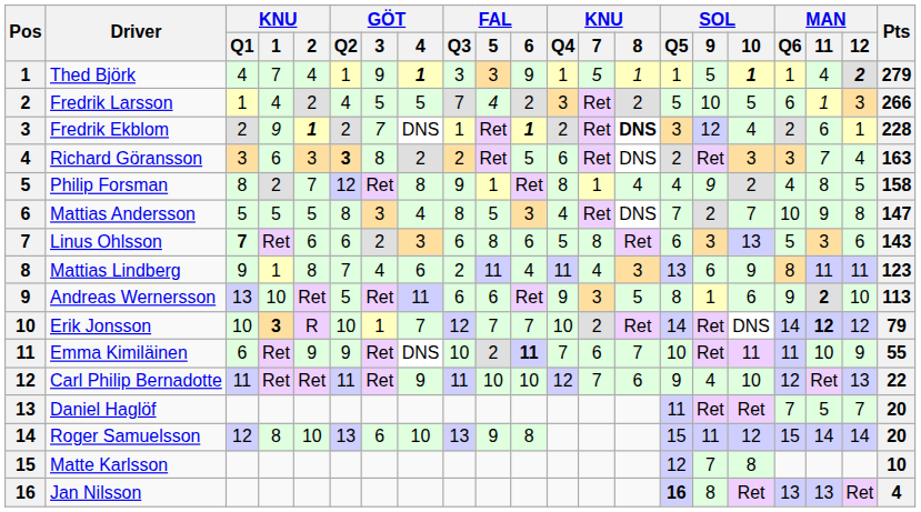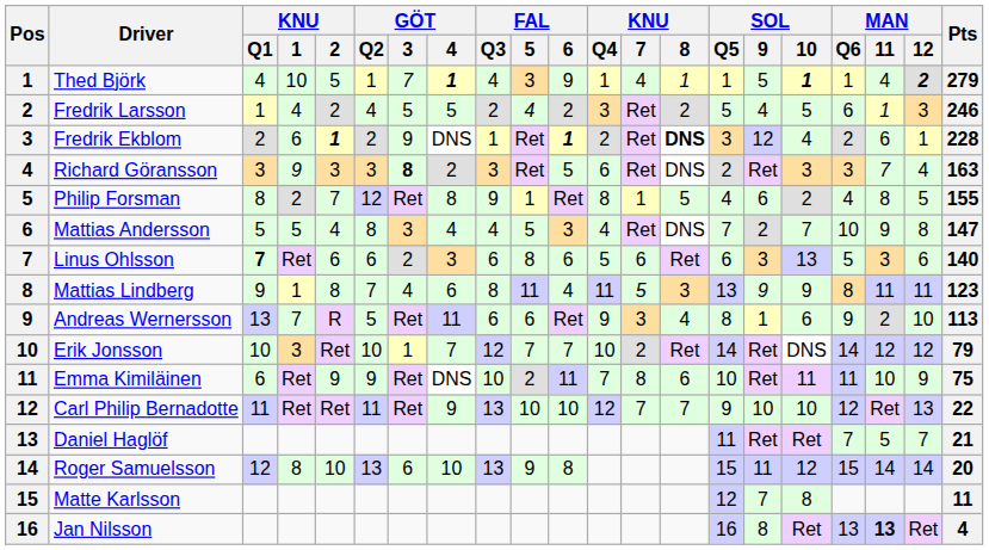 <table class="wikitable" style="font-size: 85%; text-align: center;">
 <tr valign="top">
 <th valign="middle" rowspan=2>Pos</th>
 <th valign="middle" rowspan=2>Driver</th>
 <th colspan="3"><a href='#'>KNU</a></th>
 <th colspan="3"><a href='#'>GÖT</a></th>
 <th colspan="3"><a href='#'>FAL</a></th>
 <th colspan="3"><a href='#'>KNU</a></th>
 <th colspan="3"><a href='#'>SOL</a></th>
 <th colspan="3"><a href='#'>MAN</a></th>
 <th valign="middle" rowspan=2>Pts</th>
 </tr>
 <tr>
 <th>Q1</th>
 <th>1</th>
 <th>2</th>
 <th>Q2</th>
 <th>3</th>
 <th>4</th>
 <th>Q3</th>
 <th>5</th>
 <th>6</th>
 <th>Q4</th>
 <th>7</th>
 <th>8</th>
 <th>Q5</th>
 <th>9</th>
 <th>10</th>
 <th>Q6</th>
 <th>11</th>
 <th>12</th>
 </tr>
 <tr>
 <th>1</th>
 <td align=left> <a href='#'>Thed Björk</a></td>
 <td style="background:#dfffdf;">4</td>
-<td style="background:#dfffdf;">7</td>
+<td style="background:#dfffdf;">10</td>
+<td style="background:#dfffdf;">5</td>
+<td style="background:#ffffbf;">1</td>
+<td style="background:#dfffdf;"><em>7</em></td>
+<td style="background:#ffffbf;"><strong><em>1</em></strong></td>
 <td style="background:#dfffdf;">4</td>
-<td style="background:#ffffbf;">1</td>
-<td style="background:#dfffdf;">9</td>
-<td style="background:#ffffbf;"><strong><em>1</em></strong></td>
-<td style="background:#dfffdf;">3</td>
 <td style="background:#ffdf9f;">3</td>
 <td style="background:#dfffdf;">9</td>
 <td style="background:#ffffbf;">1</td>
-<td style="background:#dfffdf;"><em>5</em></td>
+<td style="background:#dfffdf;">4</td>
 <td style="background:#ffffbf;"><em>1</em></td>
 <td style="background:#ffffbf;">1</td>
 <td style="background:#dfffdf;">5</td>
 <td style="background:#ffffbf;"><strong><em>1</em></strong></td>
 <td style="background:#ffffbf;">1</td>
 <td style="background:#dfffdf;">4</td>
 <td style="background:#dfdfdf;"><strong><em>2</em></strong></td>
 <th>279</th>
 </tr>
 <tr>
 <th>2</th>
 <td align=left> <a href='#'>Fredrik Larsson</a></td>
 <td style="background:#ffffbf;">1</td>
 <td style="background:#dfffdf;">4</td>
 <td style="background:#dfdfdf;">2</td>
 <td style="background:#dfffdf;">4</td>
 <td style="background:#dfffdf;">5</td>
 <td style="background:#dfffdf;">5</td>
-<td style="background:#dfdfdf;">7</td>
+<td style="background:#dfdfdf;">2</td>
 <td style="background:#dfffdf;"><em>4</em></td>
 <td style="background:#dfdfdf;">2</td>
 <td style="background:#ffdf9f;">3</td>
 <td style="background:#efcfff;">Ret</td>
 <td style="background:#dfdfdf;">2</td>
 <td style="background:#dfffdf;">5</td>
-<td style="background:#dfffdf;">10</td>
+<td style="background:#dfffdf;">4</td>
 <td style="background:#dfffdf;">5</td>
 <td style="background:#dfffdf;">6</td>
 <td style="background:#ffffbf;"><em>1</em></td>
 <td style="background:#ffdf9f;">3</td>
-<th>266</th>
+<th>246</th>
 </tr>
 <tr>
 <th>3</th>
 <td align=left> <a href='#'>Fredrik Ekblom</a></td>
 <td style="background:#dfdfdf;">2</td>
-<td style="background:#dfffdf;"><em>9</em></td>
+<td style="background:#dfffdf;">6</td>
 <td style="background:#ffffbf;"><strong><em>1</em></strong></td>
 <td style="background:#dfdfdf;">2</td>
-<td style="background:#dfffdf;"><em>7</em></td>
+<td style="background:#dfffdf;">9</td>
 <td style="background:#ffffff;">DNS</td>
 <td style="background:#ffffbf;">1</td>
 <td style="background:#efcfff;">Ret</td>
 <td style="background:#ffffbf;"><strong><em>1</em></strong></td>
 <td style="background:#dfdfdf;">2</td>
 <td style="background:#efcfff;">Ret</td>
 <td style="background:#ffffff;"><strong>DNS</strong></td>
 <td style="background:#ffdf9f;">3</td>
 <td style="background:#cfcfff;">12</td>
 <td style="background:#dfffdf;">4</td>
 <td style="background:#dfdfdf;">2</td>
 <td style="background:#dfffdf;">6</td>
 <td style="background:#ffffbf;">1</td>
 <th>228</th>
 </tr>
 <tr>
 <th>4</th>
 <td align=left> <a href='#'>Richard Göransson</a></td>
 <td style="background:#ffdf9f;">3</td>
-<td style="background:#dfffdf;">6</td>
+<td style="background:#dfffdf;"><em>9</em></td>
 <td style="background:#ffdf9f;">3</td>
-<td style="background:#ffdf9f;"><strong>3</strong></td>
-<td style="background:#dfffdf;">8</td>
+<td style="background:#ffdf9f;">3</td>
+<td style="background:#dfffdf;"><strong>8</strong></td>
 <td style="background:#dfdfdf;">2</td>
-<td style="background:#ffdf9f;">2</td>
+<td style="background:#ffdf9f;">3</td>
 <td style="background:#efcfff;">Ret</td>
 <td style="background:#dfffdf;">5</td>
 <td style="background:#dfffdf;">6</td>
 <td style="background:#efcfff;">Ret</td>
 <td style="background:#ffffff;">DNS</td>
 <td style="background:#dfdfdf;">2</td>
 <td style="background:#efcfff;">Ret</td>
 <td style="background:#ffdf9f;">3</td>
 <td style="background:#ffdf9f;">3</td>
 <td style="background:#dfffdf;"><em>7</em></td>
 <td style="background:#dfffdf;">4</td>
 <th>163</th>
 </tr>
 <tr>
 <th>5</th>
 <td align=left> <a href='#'>Philip Forsman</a></td>
 <td style="background:#dfffdf;">8</td>
 <td style="background:#dfdfdf;">2</td>
 <td style="background:#dfffdf;">7</td>
 <td style="background:#cfcfff;">12</td>
 <td style="background:#efcfff;">Ret</td>
 <td style="background:#dfffdf;">8</td>
 <td style="background:#dfffdf;">9</td>
 <td style="background:#ffffbf;">1</td>
 <td style="background:#efcfff;">Ret</td>
 <td style="background:#dfffdf;">8</td>
 <td style="background:#ffffbf;">1</td>
+<td style="background:#dfffdf;">5</td>
 <td style="background:#dfffdf;">4</td>
-<td style="background:#dfffdf;">4</td>
-<td style="background:#dfffdf;"><em>9</em></td>
+<td style="background:#dfffdf;">6</td>
 <td style="background:#dfdfdf;">2</td>
 <td style="background:#dfffdf;">4</td>
 <td style="background:#dfffdf;">8</td>
 <td style="background:#dfffdf;">5</td>
-<th>158</th>
+<th>155</th>
 </tr>
 <tr>
 <th>6</th>
 <td align=left> <a href='#'>Mattias Andersson</a></td>
 <td style="background:#dfffdf;">5</td>
 <td style="background:#dfffdf;">5</td>
-<td style="background:#dfffdf;">5</td>
+<td style="background:#dfffdf;">4</td>
 <td style="background:#dfffdf;">8</td>
 <td style="background:#ffdf9f;">3</td>
 <td style="background:#dfffdf;">4</td>
-<td style="background:#dfffdf;">8</td>
+<td style="background:#dfffdf;">4</td>
 <td style="background:#dfffdf;">5</td>
 <td style="background:#ffdf9f;">3</td>
 <td style="background:#dfffdf;">4</td>
 <td style="background:#efcfff;">Ret</td>
 <td style="background:#ffffff;">DNS</td>
 <td style="background:#dfffdf;">7</td>
 <td style="background:#dfdfdf;">2</td>
 <td style="background:#dfffdf;">7</td>
 <td style="background:#dfffdf;">10</td>
 <td style="background:#dfffdf;">9</td>
 <td style="background:#dfffdf;">8</td>
 <th>147</th>
 </tr>
 <tr>
 <th>7</th>
 <td align=left> <a href='#'>Linus Ohlsson</a></td>
 <td style="background:#dfffdf;"><strong>7</strong></td>
 <td style="background:#efcfff;">Ret</td>
 <td style="background:#dfffdf;">6</td>
 <td style="background:#dfffdf;">6</td>
 <td style="background:#dfdfdf;">2</td>
 <td style="background:#ffdf9f;">3</td>
 <td style="background:#dfffdf;">6</td>
 <td style="background:#dfffdf;">8</td>
 <td style="background:#dfffdf;">6</td>
 <td style="background:#dfffdf;">5</td>
-<td style="background:#dfffdf;">8</td>
+<td style="background:#dfffdf;">6</td>
 <td style="background:#efcfff;">Ret</td>
 <td style="background:#dfffdf;">6</td>
 <td style="background:#ffdf9f;">3</td>
 <td style="background:#cfcfff;">13</td>
 <td style="background:#dfffdf;">5</td>
 <td style="background:#ffdf9f;">3</td>
 <td style="background:#dfffdf;">6</td>
-<th>143</th>
+<th>140</th>
 </tr>
 <tr>
 <th>8</th>
 <td align=left> <a href='#'>Mattias Lindberg</a></td>
 <td style="background:#dfffdf;">9</td>
 <td style="background:#ffffbf;">1</td>
 <td style="background:#dfffdf;">8</td>
 <td style="background:#dfffdf;">7</td>
 <td style="background:#dfffdf;">4</td>
 <td style="background:#dfffdf;">6</td>
-<td style="background:#dfffdf;">2</td>
+<td style="background:#dfffdf;">8</td>
 <td style="background:#cfcfff;">11</td>
 <td style="background:#dfffdf;">4</td>
 <td style="background:#cfcfff;">11</td>
-<td style="background:#dfffdf;">4</td>
+<td style="background:#dfffdf;"><em>5</em></td>
 <td style="background:#ffdf9f;">3</td>
 <td style="background:#cfcfff;">13</td>
-<td style="background:#dfffdf;">6</td>
+<td style="background:#dfffdf;"><em>9</em></td>
 <td style="background:#dfffdf;">9</td>
 <td style="background:#ffdf9f;">8</td>
 <td style="background:#cfcfff;">11</td>
 <td style="background:#cfcfff;">11</td>
 <th>123</th>
 </tr>
 <tr>
 <th>9</th>
 <td align=left> <a href='#'>Andreas Wernersson</a></td>
 <td style="background:#cfcfff;">13</td>
-<td style="background:#dfffdf;">10</td>
-<td style="background:#efcfff;">Ret</td>
+<td style="background:#dfffdf;">7</td>
+<td style="background:#efcfff;">R</td>
 <td style="background:#dfffdf;">5</td>
 <td style="background:#efcfff;">Ret</td>
 <td style="background:#cfcfff;">11</td>
 <td style="background:#dfffdf;">6</td>
 <td style="background:#dfffdf;">6</td>
 <td style="background:#efcfff;">Ret</td>
 <td style="background:#dfffdf;">9</td>
 <td style="background:#ffdf9f;">3</td>
-<td style="background:#dfffdf;">5</td>
+<td style="background:#dfffdf;">4</td>
 <td style="background:#dfffdf;">8</td>
 <td style="background:#ffffbf;">1</td>
 <td style="background:#dfffdf;">6</td>
 <td style="background:#dfffdf;">9</td>
-<td style="background:#dfdfdf;"><strong>2</strong></td>
+<td style="background:#dfdfdf;">2</td>
 <td style="background:#dfffdf;">10</td>
 <th>113</th>
 </tr>
 <tr>
 <th>10</th>
 <td align=left> <a href='#'>Erik Jonsson</a></td>
 <td style="background:#dfffdf;">10</td>
-<td style="background:#ffdf9f;"><strong>3</strong></td>
-<td style="background:#efcfff;">R</td>
+<td style="background:#ffdf9f;">3</td>
+<td style="background:#efcfff;">Ret</td>
 <td style="background:#dfffdf;">10</td>
 <td style="background:#ffffbf;">1</td>
 <td style="background:#dfffdf;">7</td>
 <td style="background:#cfcfff;">12</td>
 <td style="background:#dfffdf;">7</td>
 <td style="background:#dfffdf;">7</td>
 <td style="background:#dfffdf;">10</td>
 <td style="background:#dfdfdf;">2</td>
 <td style="background:#efcfff;">Ret</td>
 <td style="background:#cfcfff;">14</td>
 <td style="background:#efcfff;">Ret</td>
 <td style="background:#ffffff;">DNS</td>
 <td style="background:#cfcfff">14</td>
-<td style="background:#cfcfff;"><strong>12</strong></td>
+<td style="background:#cfcfff;">12</td>
 <td style="background:#cfcfff;">12</td>
 <th>79</th>
 </tr>
 <tr>
 <th>11</th>
 <td align=left> <a href='#'>Emma Kimiläinen</a></td>
 <td style="background:#dfffdf;">6</td>
 <td style="background:#efcfff;">Ret</td>
 <td style="background:#dfffdf;">9</td>
 <td style="background:#dfffdf;">9</td>
 <td style="background:#efcfff;">Ret</td>
 <td style="background:#ffffff;">DNS</td>
 <td style="background:#dfffdf;">10</td>
 <td style="background:#dfdfdf;">2</td>
-<td style="background:#cfcfff;"><strong>11</strong></td>
+<td style="background:#cfcfff;">11</td>
 <td style="background:#dfffdf;">7</td>
+<td style="background:#dfffdf;">8</td>
 <td style="background:#dfffdf;">6</td>
-<td style="background:#dfffdf;">7</td>
 <td style="background:#dfffdf;">10</td>
 <td style="background:#efcfff;">Ret</td>
 <td style="background:#efcfff;">11</td>
 <td style="background:#cfcfff;">11</td>
 <td style="background:#dfffdf;">10</td>
 <td style="background:#dfffdf;">9</td>
-<th>55</th>
+<th>75</th>
 </tr>
 <tr>
 <th>12</th>
 <td align=left> <a href='#'>Carl Philip Bernadotte</a></td>
 <td style="background:#cfcfff;">11</td>
 <td style="background:#efcfff;">Ret</td>
 <td style="background:#efcfff;">Ret</td>
 <td style="background:#cfcfff;">11</td>
 <td style="background:#efcfff;">Ret</td>
 <td style="background:#dfffdf;">9</td>
-<td style="background:#cfcfff;">11</td>
+<td style="background:#cfcfff;">13</td>
 <td style="background:#dfffdf;">10</td>
 <td style="background:#dfffdf;">10</td>
 <td style="background:#cfcfff;">12</td>
 <td style="background:#dfffdf;">7</td>
-<td style="background:#dfffdf;">6</td>
+<td style="background:#dfffdf;">7</td>
 <td style="background:#dfffdf;">9</td>
-<td style="background:#dfffdf;">4</td>
+<td style="background:#dfffdf;">10</td>
 <td style="background:#dfffdf;">10</td>
 <td style="background:#cfcfff;">12</td>
 <td style="background:#efcfff;">Ret</td>
 <td style="background:#cfcfff;">13</td>
 <th>22</th>
 </tr>
 <tr>
 <th>13</th>
 <td align=left> <a href='#'>Daniel Haglöf</a></td>
 <td></td>
 <td></td>
 <td></td>
 <td></td>
 <td></td>
 <td></td>
 <td></td>
 <td></td>
 <td></td>
 <td></td>
 <td></td>
 <td></td>
 <td style="background:#cfcfff;">11</td>
 <td style="background:#efcfff;">Ret</td>
 <td style="background:#efcfff;">Ret</td>
 <td style="background:#dfffdf;">7</td>
 <td style="background:#dfffdf;">5</td>
 <td style="background:#dfffdf;">7</td>
-<th>20</th>
+<th>21</th>
 </tr>
 <tr>
 <th>14</th>
 <td align=left> <a href='#'>Roger Samuelsson</a></td>
 <td style="background:#cfcfff;">12</td>
 <td style="background:#dfffdf;">8</td>
 <td style="background:#dfffdf;">10</td>
 <td style="background:#cfcfff;">13</td>
 <td style="background:#dfffdf;">6</td>
 <td style="background:#dfffdf;">10</td>
 <td style="background:#cfcfff;">13</td>
 <td style="background:#dfffdf;">9</td>
 <td style="background:#dfffdf;">8</td>
 <td></td>
 <td></td>
 <td></td>
 <td style="background:#cfcfff;">15</td>
 <td style="background:#cfcfff;">11</td>
 <td style="background:#cfcfff;">12</td>
 <td style="background:#cfcfff;">15</td>
 <td style="background:#cfcfff;">14</td>
 <td style="background:#cfcfff;">14</td>
 <th>20</th>
 </tr>
 <tr>
 <th>15</th>
 <td align=left> <a href='#'>Matte Karlsson</a></td>
 <td></td>
 <td></td>
 <td></td>
 <td></td>
 <td></td>
 <td></td>
 <td></td>
 <td></td>
 <td></td>
 <td></td>
 <td></td>
 <td></td>
 <td style="background:#cfcfff;">12</td>
 <td style="background:#dfffdf;">7</td>
 <td style="background:#dfffdf;">8</td>
 <td></td>
 <td></td>
 <td></td>
-<th>10</th>
+<th>11</th>
 </tr>
 <tr>
 <th>16</th>
 <td align=left> <a href='#'>Jan Nilsson</a></td>
 <td></td>
 <td></td>
 <td></td>
 <td></td>
 <td></td>
 <td></td>
 <td></td>
 <td></td>
 <td></td>
 <td></td>
 <td></td>
 <td></td>
-<td style="background:#cfcfff;"><strong>16</strong></td>
+<td style="background:#cfcfff;">16</td>
 <td style="background:#dfffdf;">8</td>
 <td style="background:#efcfff;">Ret</td>
 <td style="background:#cfcfff;">13</td>
-<td style="background:#cfcfff;">13</td>
+<td style="background:#cfcfff;"><strong>13</strong></td>
 <td style="background:#efcfff;">Ret</td>
 <th>4</th>
 </tr>
 </table>
